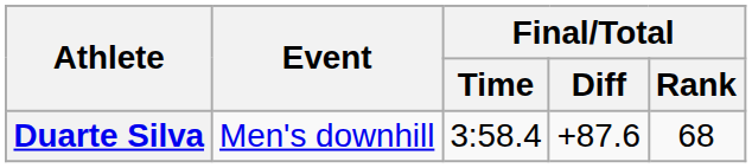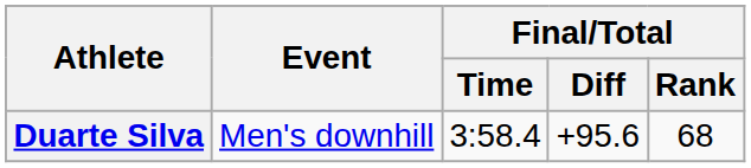 <table class="wikitable plainrowheaders" style="font-size:90%">
 <tr>
 <th scope="col" rowspan="2">Athlete</th>
 <th scope="col" rowspan="2">Event</th>
 <th scope="col" colspan="3">Final/Total</th>
 </tr>
 <tr>
 <th>Time</th>
 <th>Diff</th>
 <th>Rank</th>
 </tr>
 <tr align="center">
 <th scope="row" align="left"><a href='#'>Duarte Silva</a></th>
 <td align="left"><a href='#'>Men's downhill</a></td>
 <td>3:58.4</td>
-<td>+87.6</td>
+<td>+95.6</td>
 <td>68</td>
 </tr>
 </table>
